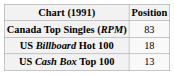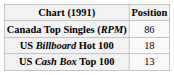 <table class="wikitable sortable plainrowheaders" style="text-align:center">
 <tr>
 <th>Chart (1991)</th>
 <th>Position</th>
 </tr>
 <tr>
 <th scope="row">Canada Top Singles (<em>RPM</em>)</th>
-<td>83</td>
+<td>86</td>
 </tr>
 <tr>
 <th scope="row">US <em>Billboard</em> Hot 100</th>
 <td>18</td>
 </tr>
 <tr>
 <th scope="row">US <em>Cash Box</em> Top 100</th>
 <td>13</td>
 </tr>
 </table>
